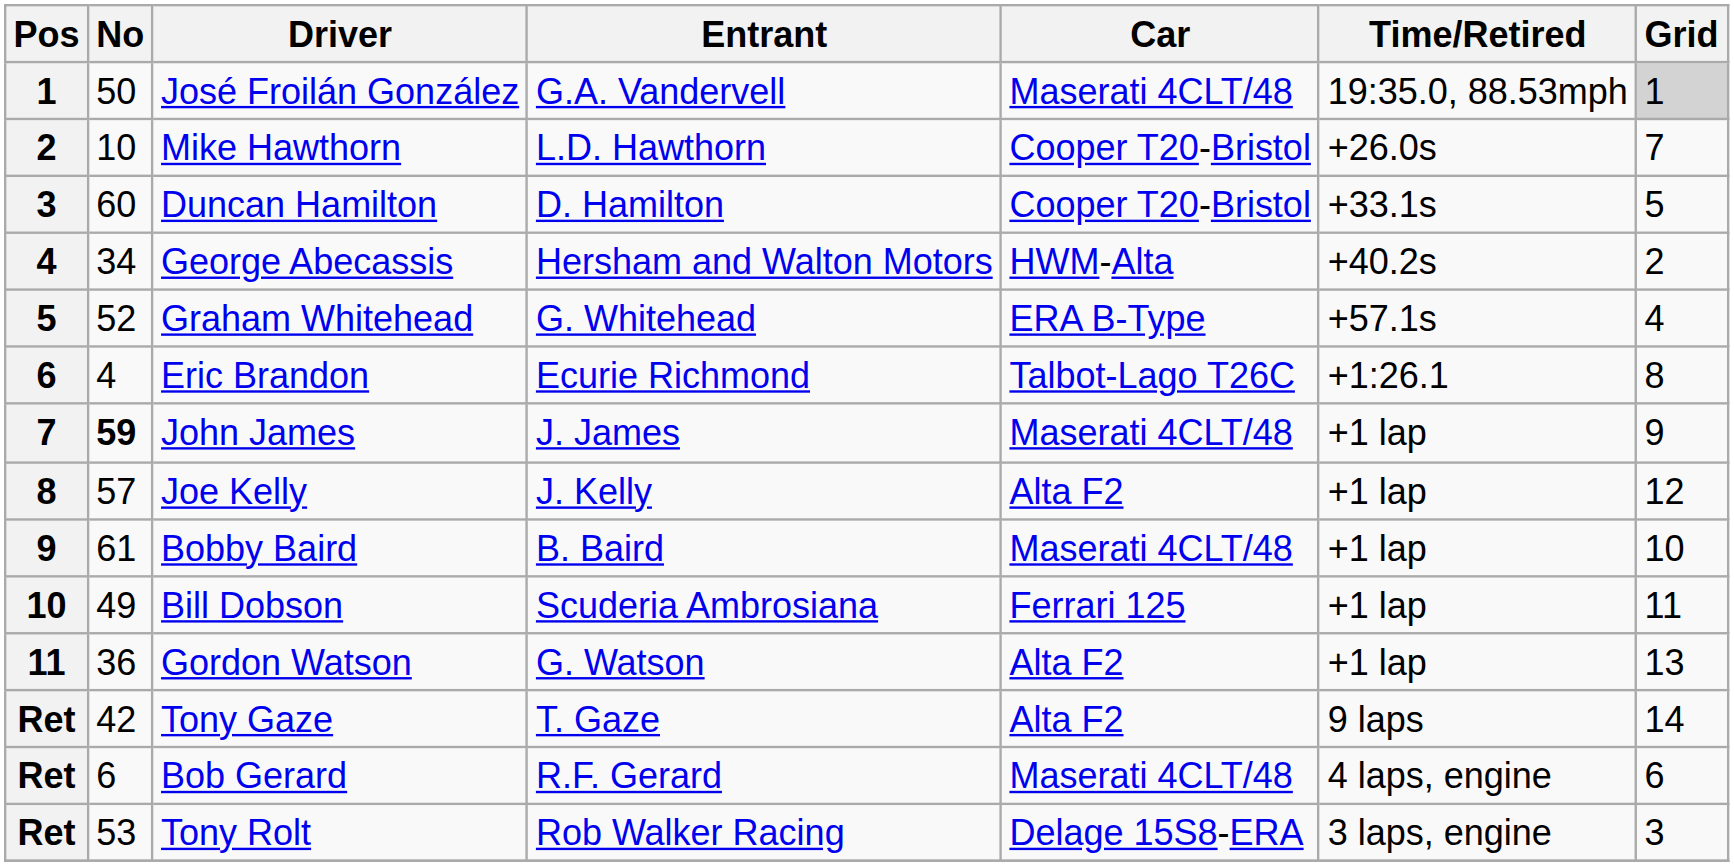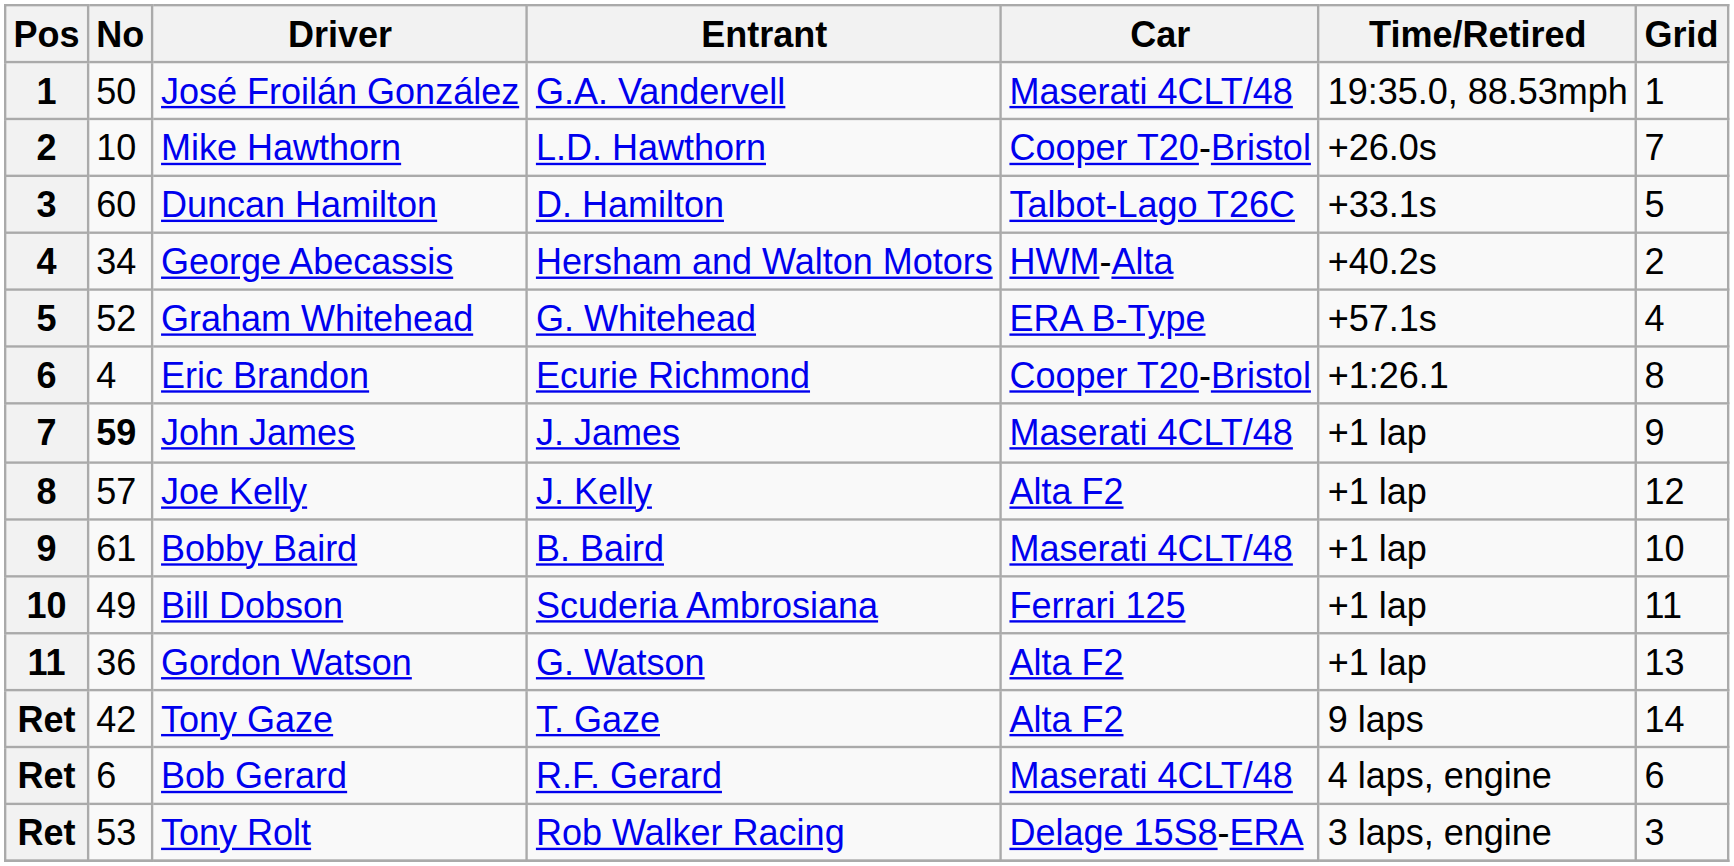 <table class="wikitable" style="font-size: 95%;">
 <tr>
 <th>Pos</th>
 <th>No</th>
 <th>Driver</th>
 <th>Entrant</th>
 <th>Car</th>
 <th>Time/Retired</th>
 <th>Grid</th>
 </tr>
 <tr>
 <th>1</th>
 <td>50</td>
 <td> <a href='#'>José Froilán González</a></td>
 <td><a href='#'>G.A. Vandervell</a></td>
 <td><a href='#'>Maserati 4CLT/48</a></td>
 <td>19:35.0, 88.53mph</td>
-<td style="background: lightgrey;">1</td>
+<td>1</td>
 </tr>
 <tr>
 <th>2</th>
 <td>10</td>
 <td> <a href='#'>Mike Hawthorn</a></td>
 <td><a href='#'>L.D. Hawthorn</a></td>
 <td><a href='#'>Cooper T20</a>-<a href='#'>Bristol</a></td>
 <td>+26.0s</td>
 <td>7</td>
 </tr>
 <tr>
 <th>3</th>
 <td>60</td>
 <td> <a href='#'>Duncan Hamilton</a></td>
 <td><a href='#'>D. Hamilton</a></td>
-<td><a href='#'>Cooper T20</a>-<a href='#'>Bristol</a></td>
+<td><a href='#'>Talbot-Lago T26C</a></td>
 <td>+33.1s</td>
 <td>5</td>
 </tr>
 <tr>
 <th>4</th>
 <td>34</td>
 <td> <a href='#'>George Abecassis</a></td>
 <td><a href='#'>Hersham and Walton Motors</a></td>
 <td><a href='#'>HWM</a>-<a href='#'>Alta</a></td>
 <td>+40.2s</td>
 <td>2</td>
 </tr>
 <tr>
 <th>5</th>
 <td>52</td>
 <td> <a href='#'>Graham Whitehead</a></td>
 <td><a href='#'>G. Whitehead</a></td>
 <td><a href='#'>ERA B-Type</a></td>
 <td>+57.1s</td>
 <td>4</td>
 </tr>
 <tr>
 <th>6</th>
 <td>4</td>
 <td> <a href='#'>Eric Brandon</a></td>
 <td><a href='#'>Ecurie Richmond</a></td>
-<td><a href='#'>Talbot-Lago T26C</a></td>
+<td><a href='#'>Cooper T20</a>-<a href='#'>Bristol</a></td>
 <td>+1:26.1</td>
 <td>8</td>
 </tr>
 <tr>
 <th>7</th>
 <td><strong>59</strong></td>
 <td> <a href='#'>John James</a></td>
 <td><a href='#'>J. James</a></td>
 <td><a href='#'>Maserati 4CLT/48</a></td>
 <td>+1 lap</td>
 <td>9</td>
 </tr>
 <tr>
 <th>8</th>
 <td>57</td>
 <td> <a href='#'>Joe Kelly</a></td>
 <td><a href='#'>J. Kelly</a></td>
 <td><a href='#'>Alta F2</a></td>
 <td>+1 lap</td>
 <td>12</td>
 </tr>
 <tr>
 <th>9</th>
 <td>61</td>
 <td> <a href='#'>Bobby Baird</a></td>
 <td><a href='#'>B. Baird</a></td>
 <td><a href='#'>Maserati 4CLT/48</a></td>
 <td>+1 lap</td>
 <td>10</td>
 </tr>
 <tr>
 <th>10</th>
 <td>49</td>
 <td> <a href='#'>Bill Dobson</a></td>
 <td><a href='#'>Scuderia Ambrosiana</a></td>
 <td><a href='#'>Ferrari 125</a></td>
 <td>+1 lap</td>
 <td>11</td>
 </tr>
 <tr>
 <th>11</th>
 <td>36</td>
 <td> <a href='#'>Gordon Watson</a></td>
 <td><a href='#'>G. Watson</a></td>
 <td><a href='#'>Alta F2</a></td>
 <td>+1 lap</td>
 <td>13</td>
 </tr>
 <tr>
 <th>Ret</th>
 <td>42</td>
 <td> <a href='#'>Tony Gaze</a></td>
 <td><a href='#'>T. Gaze</a></td>
 <td><a href='#'>Alta F2</a></td>
 <td>9 laps</td>
 <td>14</td>
 </tr>
 <tr>
 <th>Ret</th>
 <td>6</td>
 <td> <a href='#'>Bob Gerard</a></td>
 <td><a href='#'>R.F. Gerard</a></td>
 <td><a href='#'>Maserati 4CLT/48</a></td>
 <td>4 laps, engine</td>
 <td>6</td>
 </tr>
 <tr>
 <th>Ret</th>
 <td>53</td>
 <td> <a href='#'>Tony Rolt</a></td>
 <td><a href='#'>Rob Walker Racing</a></td>
 <td><a href='#'>Delage 15S8</a>-<a href='#'>ERA</a></td>
 <td>3 laps, engine</td>
 <td>3</td>
 </tr>
 <tr>
 </tr>
 </table>
